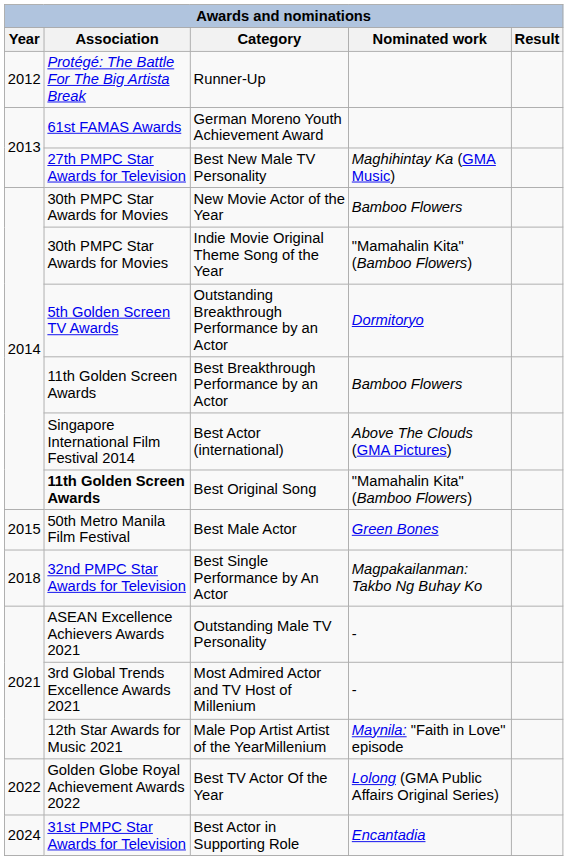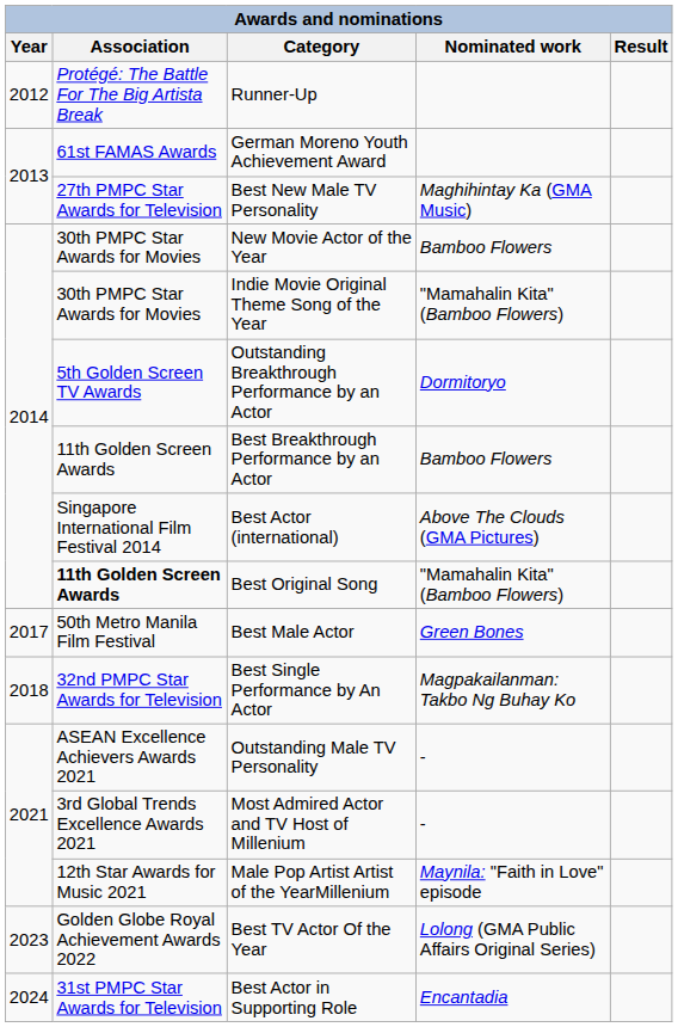 <table class="wikitable sortable" background: #f9f9f9>
 <tr bgcolor="#B0C4DE" align="center">
 <td colspan="5"><strong>Awards and nominations</strong></td>
 </tr>
 <tr>
 <th>Year</th>
 <th>Association</th>
 <th>Category</th>
 <th>Nominated work</th>
 <th>Result</th>
 </tr>
 <tr>
 <td>2012</td>
 <td><em><a href='#'>Protégé: The Battle For The Big Artista Break</a></em></td>
 <td>Runner-Up</td>
 <td></td>
 <td></td>
 </tr>
 <tr>
 <td rowspan="2">2013</td>
 <td><a href='#'>61st FAMAS Awards</a></td>
 <td>German Moreno Youth Achievement Award</td>
 <td></td>
 <td></td>
 </tr>
 <tr>
 <td><a href='#'>27th PMPC Star Awards for Television</a></td>
 <td>Best New Male TV Personality</td>
 <td><em>Maghihintay Ka</em> (<a href='#'>GMA Music</a>)</td>
 <td></td>
 </tr>
 <tr>
 <td rowspan="6">2014</td>
 <td>30th PMPC Star Awards for Movies</td>
 <td>New Movie Actor of the Year</td>
 <td><em>Bamboo Flowers</em></td>
 <td></td>
 </tr>
 <tr>
 <td>30th PMPC Star Awards for Movies</td>
 <td>Indie Movie Original Theme Song of the Year </td>
 <td>"Mamahalin Kita" (<em>Bamboo Flowers</em>)</td>
 <td></td>
 </tr>
 <tr>
 <td><a href='#'>5th Golden Screen TV Awards</a></td>
 <td>Outstanding Breakthrough Performance by an Actor</td>
 <td><em><a href='#'>Dormitoryo</a></em></td>
 <td></td>
 </tr>
 <tr>
 <td>11th Golden Screen Awards</td>
 <td>Best Breakthrough Performance by an Actor</td>
 <td><em>Bamboo Flowers</em></td>
 <td></td>
 </tr>
 <tr>
 <td>Singapore International Film Festival 2014</td>
 <td>Best Actor (international) </td>
 <td><em>Above The Clouds</em> (<a href='#'>GMA Pictures</a>)</td>
 <td></td>
 </tr>
 <tr>
 <td><strong>11th Golden Screen Awards</strong></td>
 <td>Best Original Song </td>
 <td>"Mamahalin Kita" (<em>Bamboo Flowers</em>)</td>
 <td></td>
 </tr>
 <tr>
-<td>2015</td>
+<td>2017</td>
 <td>50th Metro Manila Film Festival</td>
 <td>Best Male Actor </td>
 <td><em><a href='#'>Green Bones</a></em></td>
 <td></td>
 </tr>
 <tr>
 <td>2018</td>
 <td><a href='#'>32nd PMPC Star Awards for Television</a></td>
 <td>Best Single Performance by An Actor </td>
 <td><em>Magpakailanman: Takbo Ng Buhay Ko</em></td>
 <td></td>
 </tr>
 <tr>
 <td rowspan="3">2021</td>
 <td>ASEAN Excellence Achievers Awards 2021</td>
 <td>Outstanding Male TV Personality </td>
 <td>-</td>
 <td></td>
 </tr>
 <tr>
 <td>3rd Global Trends Excellence Awards 2021</td>
 <td>Most Admired Actor and TV Host of Millenium</td>
 <td>-</td>
 <td></td>
 </tr>
 <tr>
 <td>12th Star Awards for Music 2021</td>
 <td>Male Pop Artist Artist of the YearMillenium</td>
 <td><em><a href='#'>Maynila:</a></em> "Faith in Love" episode</td>
 <td></td>
 </tr>
 <tr>
-<td>2022</td>
+<td>2023</td>
 <td>Golden Globe Royal Achievement Awards 2022</td>
 <td>Best TV Actor Of the Year</td>
 <td><em><a href='#'>Lolong</a></em> (GMA Public Affairs Original Series)</td>
 <td></td>
 </tr>
 <tr>
 <td>2024</td>
 <td><a href='#'>31st PMPC Star Awards for Television</a></td>
 <td>Best Actor in Supporting Role</td>
 <td><em><a href='#'>Encantadia</a></em></td>
 <td></td>
 </tr>
 </table>
